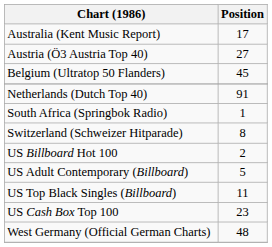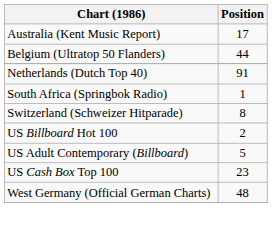 <table class="wikitable sortable">
 <tr>
 <th style="width: 200pt;">Chart (1986)</th>
 <th style="width: 40pt;">Position</th>
 </tr>
 <tr>
 <td>Australia (Kent Music Report)</td>
 <td align="center">17</td>
 </tr>
 <tr>
-<td>Austria (Ö3 Austria Top 40)</td>
-<td align="center">27</td>
-</tr>
-<tr>
 <td>Belgium (Ultratop 50 Flanders)</td>
-<td align="center">45</td>
+<td align="center">44</td>
 </tr>
 <tr>
 </tr>
 <tr>
 <td>Netherlands (Dutch Top 40)</td>
 <td align="center">91</td>
 </tr>
 <tr>
 <td>South Africa (Springbok Radio)</td>
 <td align="center">1</td>
 </tr>
 <tr>
 <td>Switzerland (Schweizer Hitparade)</td>
 <td align="center">8</td>
 </tr>
 <tr>
 <td>US <em>Billboard</em> Hot 100</td>
 <td align="center">2</td>
 </tr>
 <tr>
 <td>US Adult Contemporary (<em>Billboard</em>)</td>
 <td align="center">5</td>
 </tr>
 <tr>
-<td>US Top Black Singles (<em>Billboard</em>)</td>
-<td align="center">11</td>
-</tr>
-<tr>
 <td>US <em>Cash Box</em> Top 100</td>
 <td align="center">23</td>
 </tr>
 <tr>
 <td>West Germany (Official German Charts)</td>
 <td align="center">48</td>
 </tr>
 <tr>
 </tr>
 </table>
